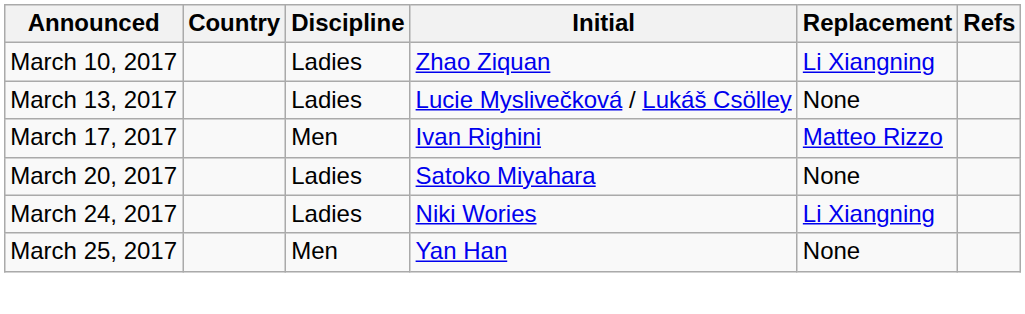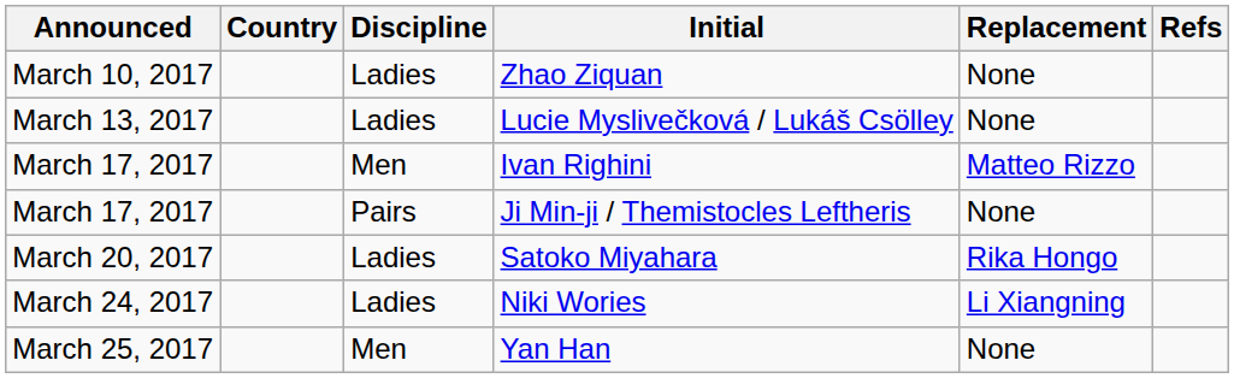 <table class="wikitable">
 <tr>
 <th>Announced</th>
 <th>Country</th>
 <th>Discipline</th>
 <th>Initial</th>
 <th>Replacement</th>
 <th>Refs</th>
 </tr>
 <tr>
 <td>March 10, 2017</td>
 <td></td>
 <td>Ladies</td>
 <td><a href='#'>Zhao Ziquan</a></td>
-<td><a href='#'>Li Xiangning</a></td>
+<td>None</td>
 <td></td>
 </tr>
 <tr>
 <td>March 13, 2017</td>
 <td></td>
 <td>Ladies</td>
 <td><a href='#'>Lucie Myslivečková</a> / <a href='#'>Lukáš Csölley</a></td>
 <td>None</td>
 <td></td>
 </tr>
 <tr>
 <td>March 17, 2017</td>
 <td></td>
 <td>Men</td>
 <td><a href='#'>Ivan Righini</a></td>
 <td><a href='#'>Matteo Rizzo</a></td>
 <td></td>
 </tr>
 <tr>
+<td>March 17, 2017</td>
+<td></td>
+<td>Pairs</td>
+<td><a href='#'>Ji Min-ji</a> / <a href='#'>Themistocles Leftheris</a></td>
+<td>None</td>
+<td></td>
+</tr>
+<tr>
 <td>March 20, 2017</td>
 <td></td>
 <td>Ladies</td>
 <td><a href='#'>Satoko Miyahara</a></td>
-<td>None</td>
+<td><a href='#'>Rika Hongo</a></td>
 <td></td>
 </tr>
 <tr>
 <td>March 24, 2017</td>
 <td></td>
 <td>Ladies</td>
 <td><a href='#'>Niki Wories</a></td>
 <td><a href='#'>Li Xiangning</a></td>
 <td></td>
 </tr>
 <tr>
 <td>March 25, 2017</td>
 <td></td>
 <td>Men</td>
 <td><a href='#'>Yan Han</a></td>
 <td>None</td>
 <td></td>
 </tr>
 </table>
